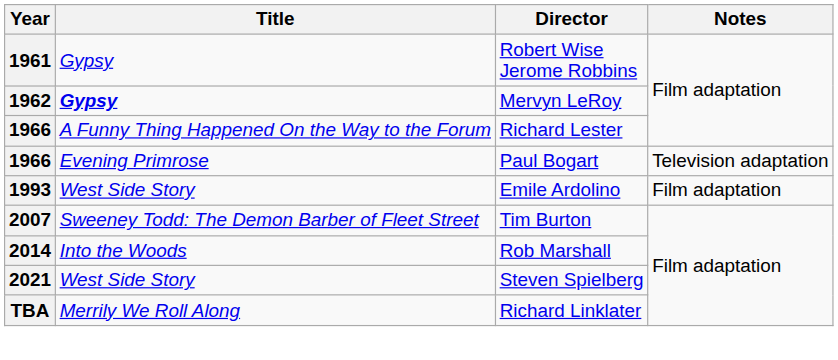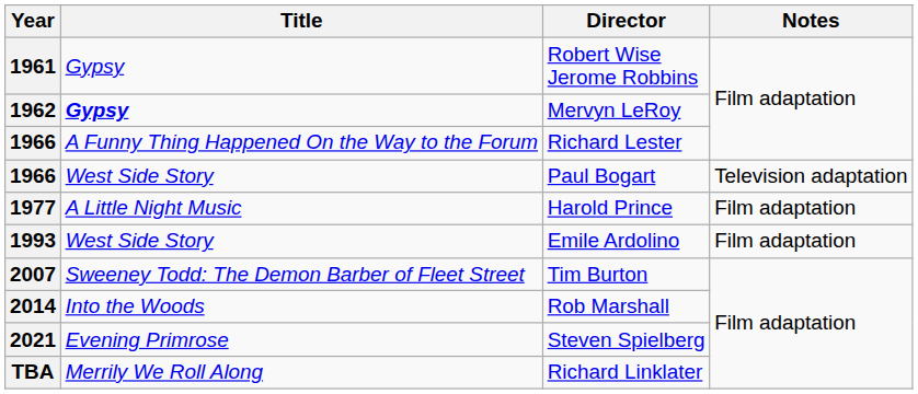 <table class="wikitable">
 <tr>
 <th scope="col">Year</th>
 <th scope="col">Title</th>
 <th scope="col">Director</th>
 <th scope="col">Notes</th>
 </tr>
 <tr>
 <th scope="row">1961</th>
 <td><em><a href='#'>Gypsy</a></em></td>
 <td><a href='#'>Robert Wise</a> <br><a href='#'>Jerome Robbins</a></td>
 <td rowspan="3">Film adaptation</td>
 </tr>
 <tr>
 <th scope="row">1962</th>
 <td><strong><em><a href='#'>Gypsy</a></em></strong></td>
 <td><a href='#'>Mervyn LeRoy</a></td>
 </tr>
 <tr>
 <th scope="row">1966</th>
 <td><em><a href='#'>A Funny Thing Happened On the Way to the Forum</a></em></td>
 <td><a href='#'>Richard Lester</a></td>
 </tr>
 <tr>
 <th>1966</th>
-<td><em><a href='#'>Evening Primrose</a></em></td>
+<td><em><a href='#'>West Side Story</a></em></td>
 <td><a href='#'>Paul Bogart</a></td>
 <td>Television adaptation</td>
+</tr>
+<tr>
+<th scope="row">1977</th>
+<td><em><a href='#'>A Little Night Music</a></em></td>
+<td><a href='#'>Harold Prince</a></td>
+<td>Film adaptation</td>
 </tr>
 <tr>
 <th scope="row">1993</th>
 <td><em><a href='#'>West Side Story</a></em></td>
 <td><a href='#'>Emile Ardolino</a></td>
 <td>Film adaptation</td>
 </tr>
 <tr>
 <th scope="row">2007</th>
 <td><em><a href='#'>Sweeney Todd: The Demon Barber of Fleet Street</a></em></td>
 <td><a href='#'>Tim Burton</a></td>
 <td rowspan="4">Film adaptation</td>
 </tr>
 <tr>
 <th scope="row">2014</th>
 <td><em><a href='#'>Into the Woods</a></em></td>
 <td><a href='#'>Rob Marshall</a></td>
 </tr>
 <tr>
 <th scope="row">2021</th>
-<td><em><a href='#'>West Side Story</a></em></td>
+<td><em><a href='#'>Evening Primrose</a></em></td>
 <td><a href='#'>Steven Spielberg</a></td>
 </tr>
 <tr>
 <th scope="row">TBA</th>
 <td><em><a href='#'>Merrily We Roll Along</a></em></td>
 <td><a href='#'>Richard Linklater</a></td>
 </tr>
 </table>
